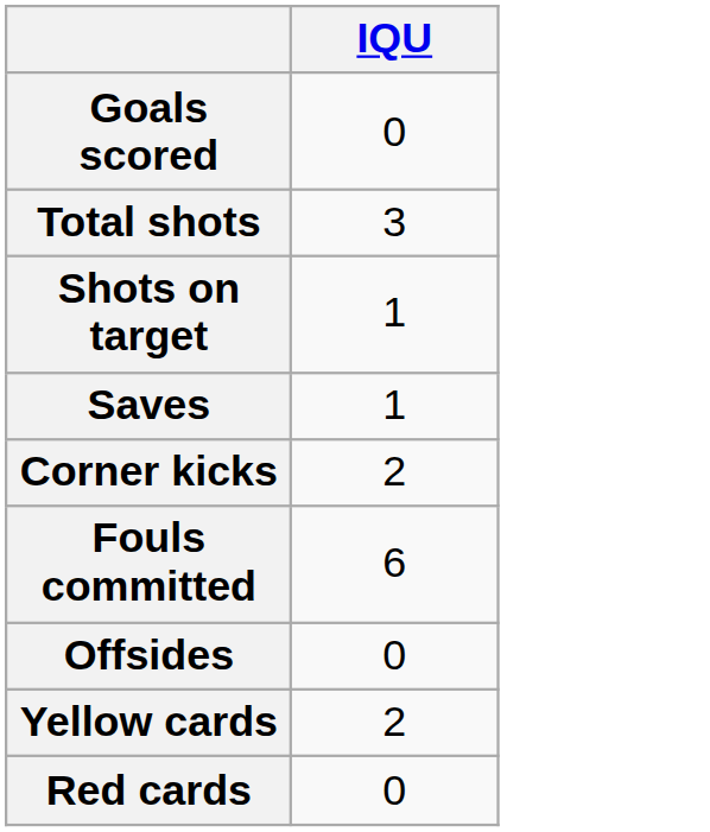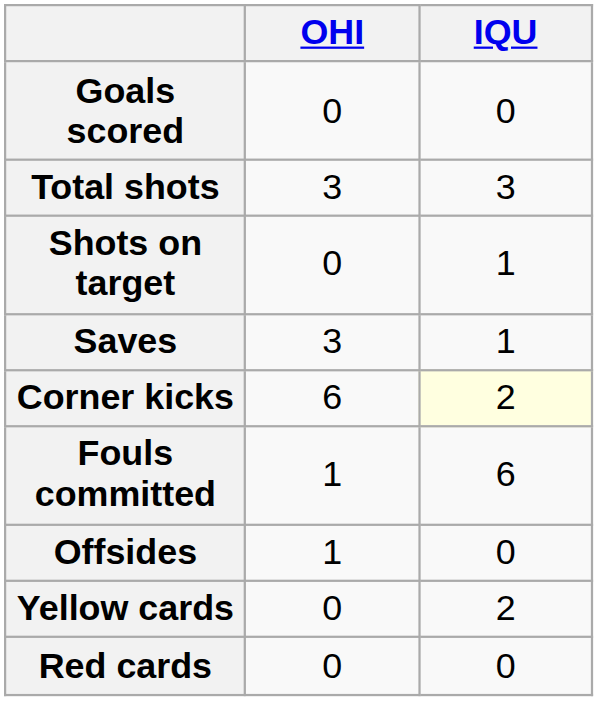 <table class="wikitable plainrowheaders" style="text-align:center">
 <tr>
 <th scope="col" style="width:100px"></th>
+<th scope="col" style="width:70px"><a href='#'>OHI</a></th>
 <th scope="col" style="width:70px"><a href='#'>IQU</a></th>
 </tr>
 <tr>
 <th scope=row>Goals scored</th>
 <td>0</td>
+<td>0</td>
 </tr>
 <tr>
 <th scope=row>Total shots</th>
 <td>3</td>
+<td>3</td>
 </tr>
 <tr>
 <th scope=row>Shots on target</th>
+<td>0</td>
 <td>1</td>
 </tr>
 <tr>
 <th scope=row>Saves</th>
+<td>3</td>
 <td>1</td>
 </tr>
 <tr>
 <th scope=row>Corner kicks</th>
-<td>2</td>
+<td>6</td>
+<td style="background: lightyellow;">2</td>
 </tr>
 <tr>
 <th scope=row>Fouls committed</th>
+<td>1</td>
 <td>6</td>
 </tr>
 <tr>
 <th scope=row>Offsides</th>
+<td>1</td>
 <td>0</td>
 </tr>
 <tr>
 <th scope=row>Yellow cards</th>
+<td>0</td>
 <td>2</td>
 </tr>
 <tr>
 <th scope=row>Red cards</th>
 <td>0</td>
+<td>0</td>
 </tr>
 </table>
